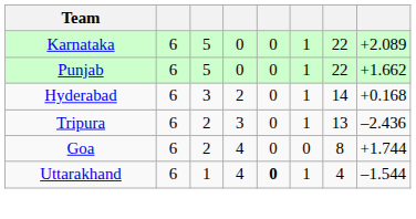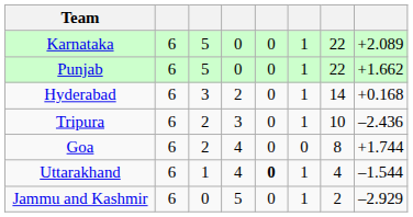 <table class="wikitable" style="text-align:center">
 <tr>
 <th style="width:140px;">Team</th>
 <th style="width:25px;"></th>
 <th style="width:25px;"></th>
 <th style="width:25px;"></th>
 <th style="width:25px;"></th>
 <th style="width:25px;"></th>
 <th style="width:25px;"></th>
 <th style="width:40px;"></th>
 </tr>
 <tr style="background:#cfc;">
 <td><a href='#'>Karnataka</a></td>
 <td>6</td>
 <td>5</td>
 <td>0</td>
 <td>0</td>
 <td>1</td>
 <td>22</td>
 <td>+2.089</td>
 </tr>
 <tr style="background:#cfc;">
 <td><a href='#'>Punjab</a></td>
 <td>6</td>
 <td>5</td>
 <td>0</td>
 <td>0</td>
 <td>1</td>
 <td>22</td>
 <td>+1.662</td>
 </tr>
 <tr>
 <td><a href='#'>Hyderabad</a></td>
 <td>6</td>
 <td>3</td>
 <td>2</td>
 <td>0</td>
 <td>1</td>
 <td>14</td>
 <td>+0.168</td>
 </tr>
 <tr>
 <td><a href='#'>Tripura</a></td>
 <td>6</td>
 <td>2</td>
 <td>3</td>
 <td>0</td>
 <td>1</td>
-<td>13</td>
+<td>10</td>
 <td>–2.436</td>
 </tr>
 <tr>
 <td><a href='#'>Goa</a></td>
 <td>6</td>
 <td>2</td>
 <td>4</td>
 <td>0</td>
 <td>0</td>
 <td>8</td>
 <td>+1.744</td>
 </tr>
 <tr>
 <td><a href='#'>Uttarakhand</a></td>
 <td>6</td>
 <td>1</td>
 <td>4</td>
 <td><strong>0</strong></td>
 <td>1</td>
 <td>4</td>
 <td>–1.544</td>
 </tr>
+<tr>
+<td><a href='#'>Jammu and Kashmir</a></td>
+<td>6</td>
+<td>0</td>
+<td>5</td>
+<td>0</td>
+<td>1</td>
+<td>2</td>
+<td>–2.929</td>
+</tr>
 </table>
